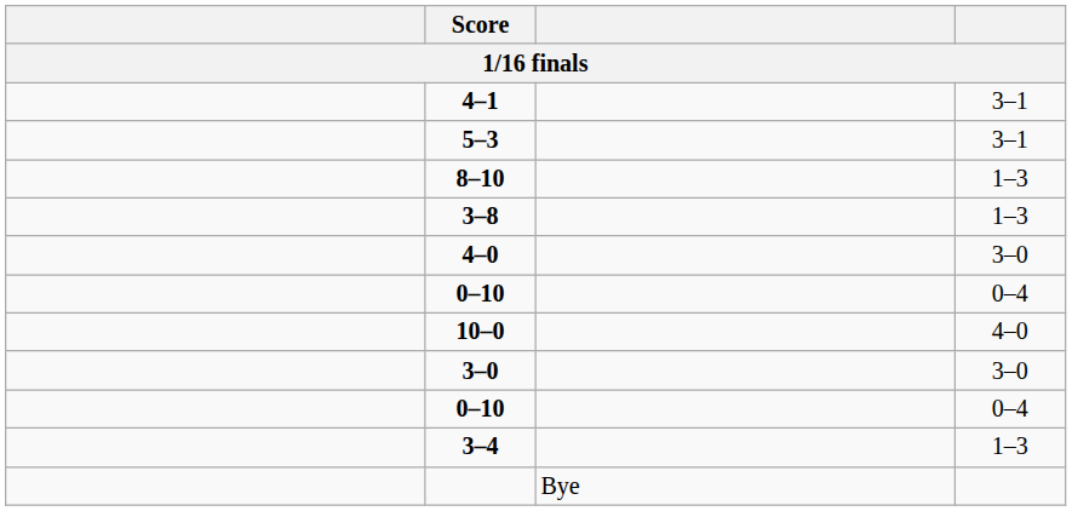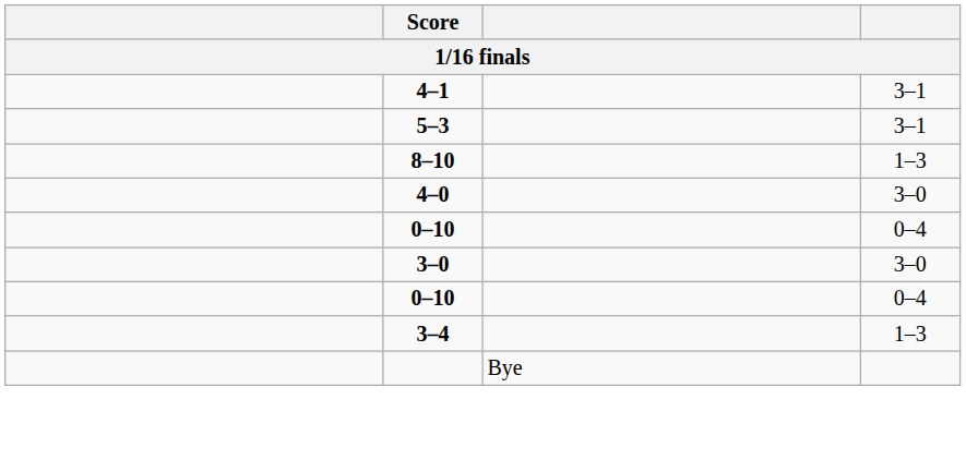 <table class="wikitable" style="text-align: left; ">
 <tr>
 <th align="right" width="270"></th>
 <th width="65">Score</th>
 <th align="left" width="270"></th>
 <th width="65"></th>
 </tr>
 <tr>
 <th colspan=4>1/16 finals</th>
 </tr>
 <tr>
 <td><strong></strong></td>
 <td align="center"><strong>4–1</strong></td>
 <td></td>
 <td align=center>3–1 <strong></strong></td>
 </tr>
 <tr>
 <td><strong></strong></td>
 <td align="center"><strong>5–3</strong></td>
 <td></td>
 <td align=center>3–1 <strong></strong></td>
 </tr>
 <tr>
 <td></td>
 <td align="center"><strong>8–10</strong></td>
 <td><strong></strong></td>
 <td align=center>1–3 <strong></strong></td>
 </tr>
 <tr>
-<td></td>
-<td align="center"><strong>3–8</strong></td>
-<td><strong></strong></td>
-<td align=center>1–3 <strong></strong></td>
-</tr>
-<tr>
 <td><strong></strong></td>
 <td align="center"><strong>4–0</strong></td>
 <td></td>
 <td align=center>3–0 <strong></strong></td>
 </tr>
 <tr>
 <td></td>
 <td align="center"><strong>0–10</strong></td>
 <td><strong></strong></td>
 <td align=center>0–4 <strong></strong></td>
-</tr>
-<tr>
-<td><strong></strong></td>
-<td align="center"><strong>10–0</strong></td>
-<td></td>
-<td align=center>4–0 <strong></strong></td>
 </tr>
 <tr>
 <td><strong></strong></td>
 <td align="center"><strong>3–0</strong></td>
 <td></td>
 <td align=center>3–0 <strong></strong></td>
 </tr>
 <tr>
 <td></td>
 <td align="center"><strong>0–10</strong></td>
 <td><strong></strong></td>
 <td align=center>0–4 <strong></strong></td>
 </tr>
 <tr>
 <td></td>
 <td align="center"><strong>3–4</strong></td>
 <td><strong></strong></td>
 <td align=center>1–3 <strong></strong></td>
 </tr>
 <tr>
 <td><strong></strong></td>
 <td></td>
 <td>Bye</td>
 <td></td>
 </tr>
 </table>
